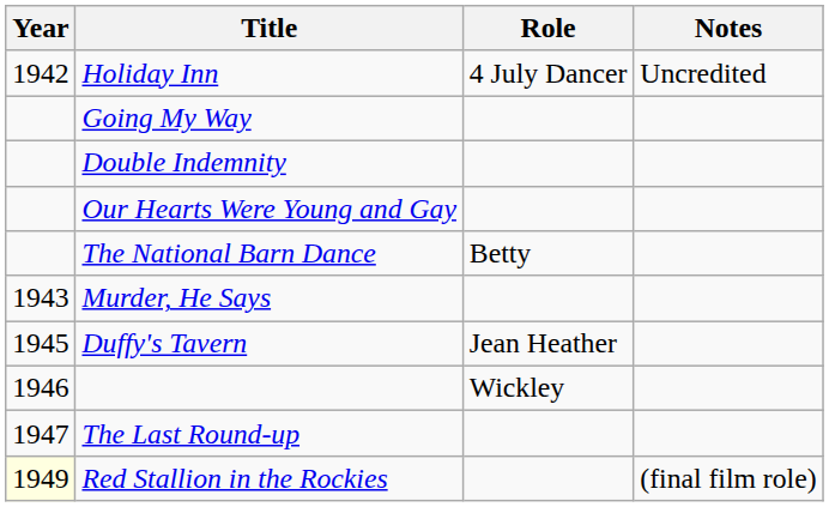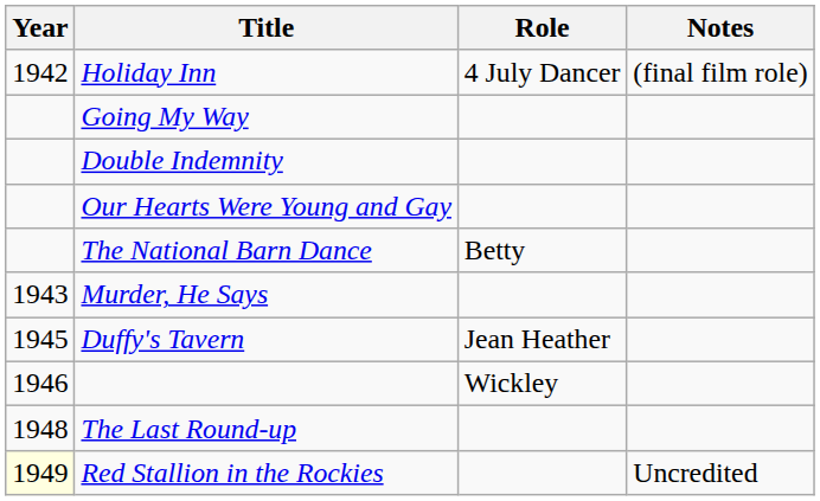 <table class="wikitable sortable">
 <tr>
 <th>Year</th>
 <th>Title</th>
 <th>Role</th>
 <th>Notes</th>
 </tr>
 <tr>
 <td>1942</td>
 <td><em><a href='#'>Holiday Inn</a></em></td>
 <td>4 July Dancer</td>
-<td>Uncredited</td>
+<td>(final film role)</td>
 </tr>
 <tr>
 <td></td>
 <td><em><a href='#'>Going My Way</a></em></td>
 <td></td>
 <td></td>
 </tr>
 <tr>
 <td></td>
 <td><em><a href='#'>Double Indemnity</a></em></td>
 <td></td>
 <td></td>
 </tr>
 <tr>
 <td></td>
 <td><em><a href='#'>Our Hearts Were Young and Gay</a></em></td>
 <td></td>
 <td></td>
 </tr>
 <tr>
 <td></td>
 <td><em><a href='#'>The National Barn Dance</a></em></td>
 <td>Betty</td>
 <td></td>
 </tr>
 <tr>
 <td>1943</td>
 <td><em><a href='#'>Murder, He Says</a></em></td>
 <td></td>
 <td></td>
 </tr>
 <tr>
 <td>1945</td>
 <td><em><a href='#'>Duffy's Tavern</a></em></td>
 <td>Jean Heather</td>
 <td></td>
 </tr>
 <tr>
 <td>1946</td>
 <td><em></em></td>
 <td>Wickley</td>
 <td></td>
 </tr>
 <tr>
-<td>1947</td>
+<td>1948</td>
 <td><em><a href='#'>The Last Round-up</a></em></td>
 <td></td>
 <td></td>
 </tr>
 <tr>
 <td style="background: lightyellow;">1949</td>
 <td><em><a href='#'>Red Stallion in the Rockies</a></em></td>
 <td></td>
-<td>(final film role)</td>
+<td>Uncredited</td>
 </tr>
 </table>
